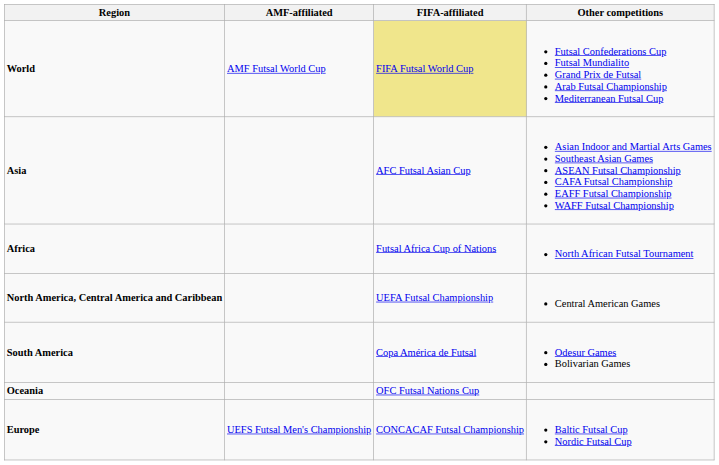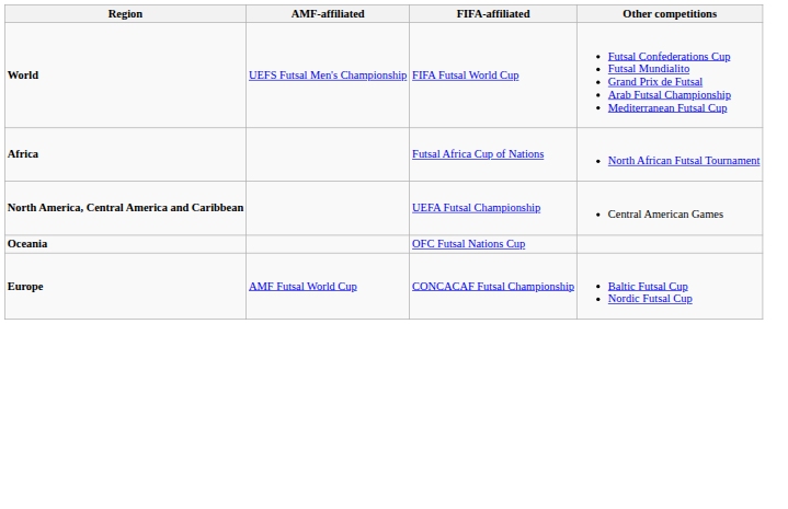 <table class="wikitable">
 <tr>
 <th>Region</th>
 <th>AMF-affiliated</th>
 <th>FIFA-affiliated</th>
 <th>Other competitions</th>
 </tr>
 <tr>
 <td><strong>World</strong></td>
-<td><a href='#'>AMF Futsal World Cup</a></td>
-<td style="background: khaki;"><a href='#'>FIFA Futsal World Cup</a></td>
+<td><a href='#'>UEFS Futsal Men's Championship</a></td>
+<td><a href='#'>FIFA Futsal World Cup</a></td>
 <td><br><ul><li><a href='#'>Futsal Confederations Cup</a></li><li><a href='#'>Futsal Mundialito</a></li><li><a href='#'>Grand Prix de Futsal</a></li><li><a href='#'>Arab Futsal Championship</a></li><li><a href='#'>Mediterranean Futsal Cup</a></li></ul></td>
-</tr>
-<tr>
-<td><strong>Asia</strong></td>
-<td></td>
-<td><a href='#'>AFC Futsal Asian Cup</a></td>
-<td><br><ul><li><a href='#'>Asian Indoor and Martial Arts Games</a></li><li><a href='#'>Southeast Asian Games</a></li><li><a href='#'>ASEAN Futsal Championship</a></li><li><a href='#'>CAFA Futsal Championship</a></li><li><a href='#'>EAFF Futsal Championship</a></li><li><a href='#'>WAFF Futsal Championship</a></li></ul></td>
 </tr>
 <tr>
 <td><strong>Africa</strong></td>
 <td></td>
 <td><a href='#'>Futsal Africa Cup of Nations</a></td>
 <td><br><ul><li><a href='#'>North African Futsal Tournament</a></li></ul></td>
 </tr>
 <tr>
 <td><strong>North America, Central America and Caribbean</strong></td>
 <td></td>
 <td><a href='#'>UEFA Futsal Championship</a></td>
 <td><br><ul><li>Central American Games</li></ul></td>
 </tr>
 <tr>
-<td><strong>South America</strong></td>
-<td></td>
-<td><a href='#'>Copa América de Futsal</a></td>
-<td><br><ul><li><a href='#'>Odesur Games</a></li><li>Bolivarian Games</li></ul></td>
-</tr>
-<tr>
 <td><strong>Oceania</strong></td>
 <td></td>
 <td><a href='#'>OFC Futsal Nations Cup</a></td>
 <td></td>
 </tr>
 <tr>
 <td><strong>Europe</strong></td>
-<td><a href='#'>UEFS Futsal Men's Championship</a></td>
+<td><a href='#'>AMF Futsal World Cup</a></td>
 <td><a href='#'>CONCACAF Futsal Championship</a></td>
 <td><br><ul><li><a href='#'>Baltic Futsal Cup</a></li><li><a href='#'>Nordic Futsal Cup</a></li></ul></td>
 </tr>
 </table>
